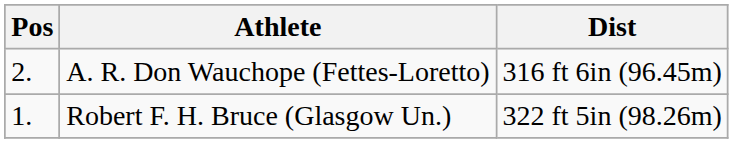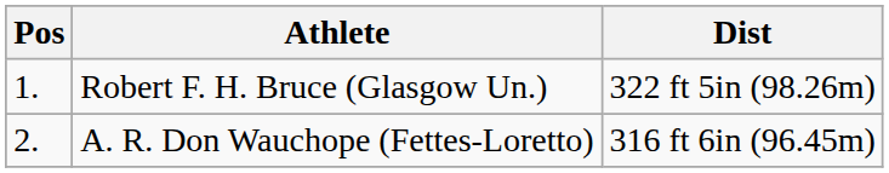 <table class="wikitable">
 <tr>
 <th>Pos</th>
 <th>Athlete</th>
 <th>Dist</th>
 </tr>
 <tr>
+<td>1.</td>
+<td>Robert F. H. Bruce (Glasgow Un.)</td>
+<td>322 ft 5in (98.26m)</td>
+</tr>
+<tr>
 <td>2.</td>
 <td>A. R. Don Wauchope (Fettes-Loretto)</td>
 <td>316 ft 6in (96.45m)</td>
 </tr>
-<tr>
-<td>1.</td>
-<td>Robert F. H. Bruce (Glasgow Un.)</td>
-<td>322 ft 5in (98.26m)</td>
-</tr>
 </table>
